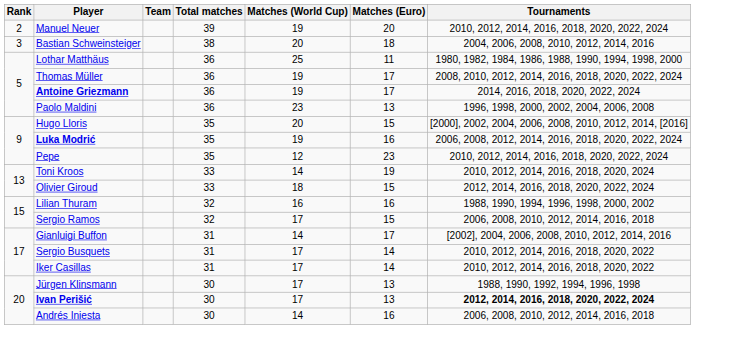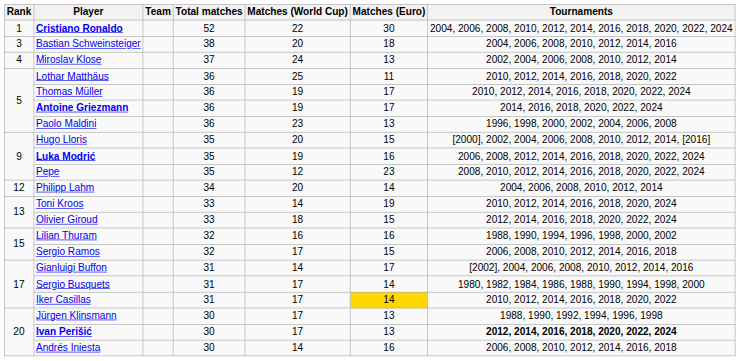 <table class="wikitable sortable">
 <tr>
 <th>Rank</th>
 <th>Player</th>
 <th>Team</th>
 <th>Total matches</th>
 <th>Matches (World Cup)</th>
 <th>Matches (Euro)</th>
 <th>Tournaments</th>
 </tr>
 <tr>
-<td style="text-align:center;">2</td>
-<td><a href='#'>Manuel Neuer</a></td>
+<td style="text-align:center;">1</td>
+<td><strong><a href='#'>Cristiano Ronaldo</a></strong></td>
 <td></td>
-<td style="text-align:center;">39</td>
-<td style="text-align:center;">19</td>
-<td style="text-align:center;">20</td>
-<td style="text-align:center;">2010, 2012, 2014, 2016, 2018, 2020, 2022, 2024</td>
+<td style="text-align:center;">52</td>
+<td style="text-align:center;">22</td>
+<td style="text-align:center;">30</td>
+<td style="text-align:center;">2004, 2006, 2008, 2010, 2012, 2014, 2016, 2018, 2020, 2022, 2024</td>
 </tr>
 <tr>
 <td style="text-align:center;">3</td>
 <td><a href='#'>Bastian Schweinsteiger</a></td>
 <td></td>
 <td style="text-align:center;">38</td>
 <td style="text-align:center;">20</td>
 <td style="text-align:center;">18</td>
 <td style="text-align:center;">2004, 2006, 2008, 2010, 2012, 2014, 2016</td>
 </tr>
 <tr>
+<td style="text-align:center;">4</td>
+<td><a href='#'>Miroslav Klose</a></td>
+<td></td>
+<td style="text-align:center;">37</td>
+<td style="text-align:center;">24</td>
+<td style="text-align:center;">13</td>
+<td style="text-align:center;">2002, 2004, 2006, 2008, 2010, 2012, 2014</td>
+</tr>
+<tr>
 <td rowspan="4" style="text-align:center;">5</td>
 <td><a href='#'>Lothar Matthäus</a></td>
 <td></td>
 <td style="text-align:center;">36</td>
 <td style="text-align:center;">25</td>
 <td style="text-align:center;">11</td>
-<td style="text-align:center;">1980, 1982, 1984, 1986, 1988, 1990, 1994, 1998, 2000</td>
+<td style="text-align:center;">2010, 2012, 2014, 2016, 2018, 2020, 2022</td>
 </tr>
 <tr>
 <td><a href='#'>Thomas Müller</a></td>
 <td></td>
 <td style="text-align:center;">36</td>
 <td style="text-align:center;">19</td>
 <td style="text-align:center;">17</td>
-<td style="text-align:center;">2008, 2010, 2012, 2014, 2016, 2018, 2020, 2022, 2024</td>
+<td style="text-align:center;">2010, 2012, 2014, 2016, 2018, 2020, 2022, 2024</td>
 </tr>
 <tr>
 <td><strong><a href='#'>Antoine Griezmann</a></strong></td>
 <td></td>
 <td style="text-align:center;">36</td>
 <td style="text-align:center;">19</td>
 <td style="text-align:center;">17</td>
 <td style="text-align:center;">2014, 2016, 2018, 2020, 2022, 2024</td>
 </tr>
 <tr>
 <td><a href='#'>Paolo Maldini</a></td>
 <td></td>
 <td style="text-align:center;">36</td>
 <td style="text-align:center;">23</td>
 <td style="text-align:center;">13</td>
 <td style="text-align:center;">1996, 1998, 2000, 2002, 2004, 2006, 2008</td>
 </tr>
 <tr>
 <td rowspan="3" style="text-align:center;">9</td>
 <td><a href='#'>Hugo Lloris</a></td>
 <td></td>
 <td style="text-align:center;">35</td>
 <td style="text-align:center;">20</td>
 <td style="text-align:center;">15</td>
 <td style="text-align:center;">[2000], 2002, 2004, 2006, 2008, 2010, 2012, 2014, [2016]</td>
 </tr>
 <tr>
 <td><strong><a href='#'>Luka Modrić</a></strong></td>
 <td></td>
 <td style="text-align:center;">35</td>
 <td style="text-align:center;">19</td>
 <td style="text-align:center;">16</td>
 <td style="text-align:center;">2006, 2008, 2012, 2014, 2016, 2018, 2020, 2022, 2024</td>
 </tr>
 <tr>
 <td><a href='#'>Pepe</a></td>
 <td></td>
 <td style="text-align:center;">35</td>
 <td style="text-align:center;">12</td>
 <td style="text-align:center;">23</td>
-<td style="text-align:center;">2010, 2012, 2014, 2016, 2018, 2020, 2022, 2024</td>
+<td style="text-align:center;">2008, 2010, 2012, 2014, 2016, 2018, 2020, 2022, 2024</td>
+</tr>
+<tr>
+<td style="text-align:center;">12</td>
+<td><a href='#'>Philipp Lahm</a></td>
+<td></td>
+<td style="text-align:center;">34</td>
+<td style="text-align:center;">20</td>
+<td style="text-align:center;">14</td>
+<td style="text-align:center;">2004, 2006, 2008, 2010, 2012, 2014</td>
 </tr>
 <tr>
 <td rowspan="2" style="text-align:center;">13</td>
 <td><a href='#'>Toni Kroos</a></td>
 <td></td>
 <td style="text-align:center;">33</td>
 <td style="text-align:center;">14</td>
 <td style="text-align:center;">19</td>
 <td style="text-align:center;">2010, 2012, 2014, 2016, 2018, 2020, 2024</td>
 </tr>
 <tr>
 <td><a href='#'>Olivier Giroud</a></td>
 <td></td>
 <td style="text-align:center;">33</td>
 <td style="text-align:center;">18</td>
 <td style="text-align:center;">15</td>
 <td style="text-align:center;">2012, 2014, 2016, 2018, 2020, 2022, 2024</td>
 </tr>
 <tr>
 <td rowspan="2" style="text-align:center;">15</td>
 <td><a href='#'>Lilian Thuram</a></td>
 <td></td>
 <td style="text-align:center;">32</td>
 <td style="text-align:center;">16</td>
 <td style="text-align:center;">16</td>
 <td style="text-align:center;">1988, 1990, 1994, 1996, 1998, 2000, 2002</td>
 </tr>
 <tr>
 <td><a href='#'>Sergio Ramos</a></td>
 <td></td>
 <td style="text-align:center;">32</td>
 <td style="text-align:center;">17</td>
 <td style="text-align:center;">15</td>
 <td style="text-align:center;">2006, 2008, 2010, 2012, 2014, 2016, 2018</td>
 </tr>
 <tr>
 <td rowspan="3" style="text-align:center;">17</td>
 <td><a href='#'>Gianluigi Buffon</a></td>
 <td></td>
 <td style="text-align:center;">31</td>
 <td style="text-align:center;">14</td>
 <td style="text-align:center;">17</td>
 <td style="text-align:center;">[2002], 2004, 2006, 2008, 2010, 2012, 2014, 2016</td>
 </tr>
 <tr>
 <td><a href='#'>Sergio Busquets</a></td>
 <td></td>
 <td style="text-align:center;">31</td>
 <td style="text-align:center;">17</td>
 <td style="text-align:center;">14</td>
-<td style="text-align:center;">2010, 2012, 2014, 2016, 2018, 2020, 2022</td>
+<td style="text-align:center;">1980, 1982, 1984, 1986, 1988, 1990, 1994, 1998, 2000</td>
 </tr>
 <tr>
 <td><a href='#'>Iker Casillas</a></td>
 <td></td>
 <td style="text-align:center;">31</td>
 <td style="text-align:center;">17</td>
-<td style="text-align:center;">14</td>
+<td style="background: gold; text-align:center;">14</td>
 <td style="text-align:center;">2010, 2012, 2014, 2016, 2018, 2020, 2022</td>
 </tr>
 <tr>
 <td rowspan="3" style="text-align:center;">20</td>
 <td><a href='#'>Jürgen Klinsmann</a></td>
 <td><br></td>
 <td style="text-align:center;">30</td>
 <td style="text-align:center;">17</td>
 <td style="text-align:center;">13</td>
 <td style="text-align:center;">1988, 1990, 1992, 1994, 1996, 1998</td>
 </tr>
 <tr>
 <td><strong><a href='#'>Ivan Perišić</a></strong></td>
 <td></td>
 <td style="text-align:center;">30</td>
 <td style="text-align:center;">17</td>
 <td style="text-align:center;">13</td>
 <td style="text-align:center;"><strong>2012, 2014, 2016, 2018, 2020, 2022, 2024</strong></td>
 </tr>
 <tr>
 <td><a href='#'>Andrés Iniesta</a></td>
 <td></td>
 <td style="text-align:center;">30</td>
 <td style="text-align:center;">14</td>
 <td style="text-align:center;">16</td>
 <td style="text-align:center;">2006, 2008, 2010, 2012, 2014, 2016, 2018</td>
 </tr>
 </table>
